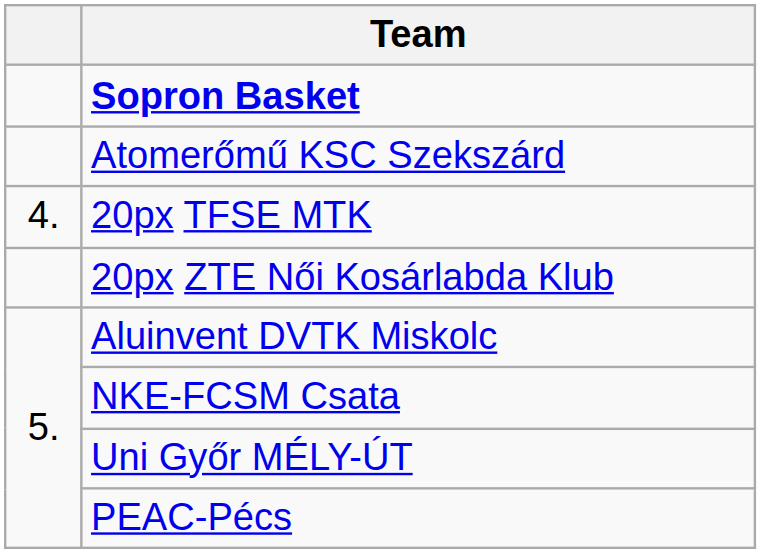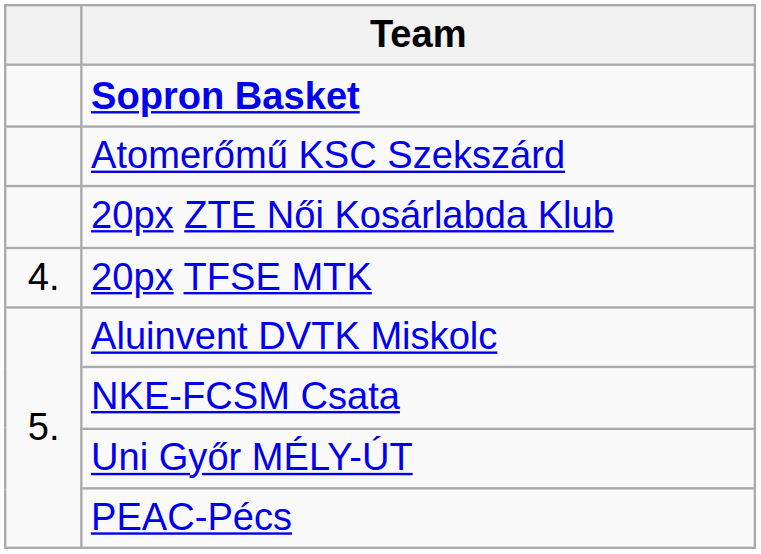 <table class="wikitable" style="text-align:center">
 <tr>
 <th width=25></th>
 <th width=275>Team</th>
 </tr>
 <tr>
 <td></td>
 <td align=left> <strong><a href='#'>Sopron Basket</a></strong></td>
 </tr>
 <tr>
 <td></td>
 <td align=left> <a href='#'>Atomerőmű KSC Szekszárd</a></td>
 </tr>
 <tr>
+<td></td>
+<td align=left><a href='#'>20px</a> <a href='#'>ZTE Női Kosárlabda Klub</a></td>
+</tr>
+<tr>
 <td>4.</td>
 <td align=left><a href='#'>20px</a> <a href='#'>TFSE MTK</a></td>
-</tr>
-<tr>
-<td></td>
-<td align=left><a href='#'>20px</a> <a href='#'>ZTE Női Kosárlabda Klub</a></td>
 </tr>
 <tr>
 <td rowspan=4>5.</td>
 <td align=left> <a href='#'>Aluinvent DVTK Miskolc</a></td>
 </tr>
 <tr>
 <td align=left> <a href='#'>NKE-FCSM Csata</a></td>
 </tr>
 <tr>
 <td align=left> <a href='#'>	Uni Győr MÉLY-ÚT</a></td>
 </tr>
 <tr>
 <td align=left> <a href='#'>PEAC-Pécs</a></td>
 </tr>
 </table>
